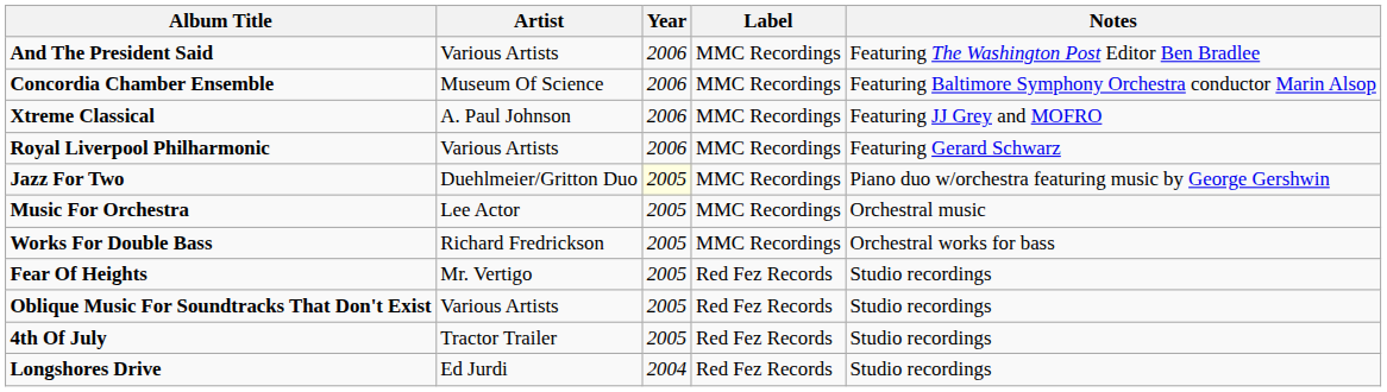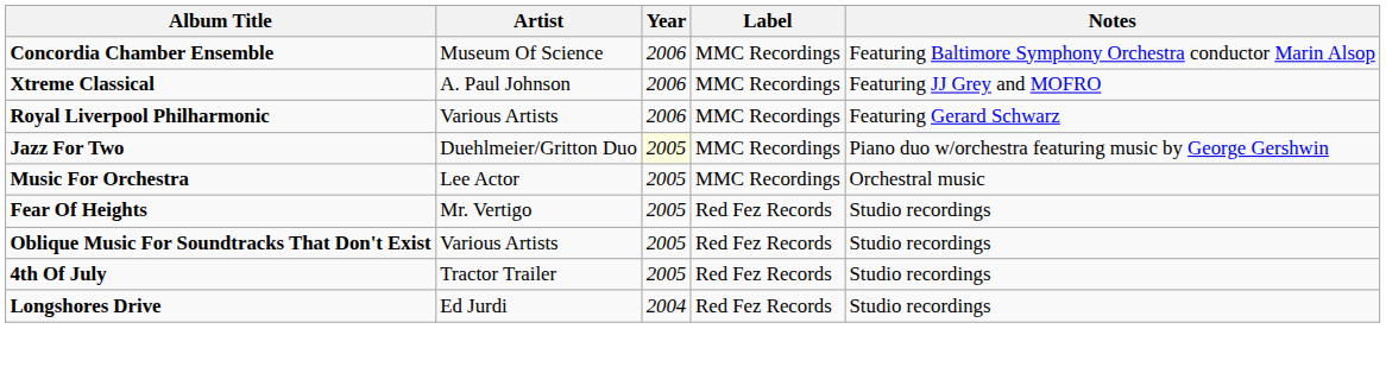 <table class="wikitable sortable" border="1">
 <tr>
 <th><strong>Album Title</strong></th>
 <th><strong>Artist</strong></th>
 <th><strong>Year</strong></th>
 <th><strong>Label</strong></th>
 <th><strong>Notes</strong></th>
-</tr>
-<tr>
-<td><strong>And The President Said</strong></td>
-<td>Various Artists</td>
-<td><em>2006</em></td>
-<td>MMC Recordings</td>
-<td>Featuring <em><a href='#'>The Washington Post</a></em> Editor <a href='#'>Ben Bradlee</a></td>
 </tr>
 <tr>
 <td><strong>Concordia Chamber Ensemble</strong></td>
 <td>Museum Of Science</td>
 <td><em>2006</em></td>
 <td>MMC Recordings</td>
 <td>Featuring <a href='#'>Baltimore Symphony Orchestra</a> conductor <a href='#'>Marin Alsop</a></td>
 </tr>
 <tr>
 <td><strong>Xtreme Classical</strong></td>
 <td>A. Paul Johnson</td>
 <td><em>2006</em></td>
 <td>MMC Recordings</td>
 <td>Featuring <a href='#'>JJ Grey</a> and <a href='#'>MOFRO</a></td>
 </tr>
 <tr>
 <td><strong>Royal Liverpool Philharmonic</strong></td>
 <td>Various Artists</td>
 <td><em>2006</em></td>
 <td>MMC Recordings</td>
 <td>Featuring <a href='#'>Gerard Schwarz</a></td>
 </tr>
 <tr>
 <td><strong>Jazz For Two</strong></td>
 <td>Duehlmeier/Gritton Duo</td>
 <td style="background: lightyellow;"><em>2005</em></td>
 <td>MMC Recordings</td>
 <td>Piano duo w/orchestra featuring music by <a href='#'>George Gershwin</a></td>
 </tr>
 <tr>
 <td><strong>Music For Orchestra</strong></td>
 <td>Lee Actor</td>
 <td><em>2005</em></td>
 <td>MMC Recordings</td>
 <td>Orchestral music</td>
 </tr>
 <tr>
-<td><strong>Works For Double Bass</strong></td>
-<td>Richard Fredrickson</td>
-<td><em>2005</em></td>
-<td>MMC Recordings</td>
-<td>Orchestral works for bass</td>
-</tr>
-<tr>
 <td><strong>Fear Of Heights</strong></td>
 <td>Mr. Vertigo</td>
 <td><em>2005</em></td>
 <td>Red Fez Records</td>
 <td>Studio recordings</td>
 </tr>
 <tr>
 <td><strong>Oblique Music For Soundtracks That Don't Exist</strong></td>
 <td>Various Artists</td>
 <td><em>2005</em></td>
 <td>Red Fez Records</td>
 <td>Studio recordings</td>
 </tr>
 <tr>
 <td><strong>4th Of July</strong></td>
 <td>Tractor Trailer</td>
 <td><em>2005</em></td>
 <td>Red Fez Records</td>
 <td>Studio recordings</td>
 </tr>
 <tr>
 <td><strong>Longshores Drive</strong></td>
 <td>Ed Jurdi</td>
 <td><em>2004</em></td>
 <td>Red Fez Records</td>
 <td>Studio recordings</td>
 </tr>
 </table>
